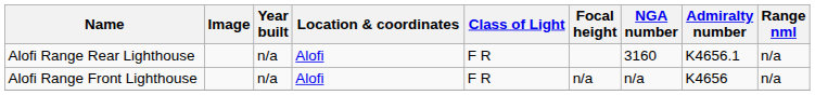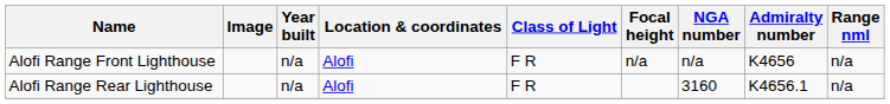 <table class="wikitable sortable" style="width:100%">
 <tr>
 <th>Name</th>
 <th>Image</th>
 <th>Year<br>built</th>
 <th>Location & coordinates</th>
 <th><a href='#'>Class of Light</a></th>
 <th>Focal<br>height</th>
 <th><a href='#'>NGA</a><br>number</th>
 <th><a href='#'>Admiralty</a><br>number</th>
 <th>Range<br><a href='#'>nml</a></th>
 </tr>
 <tr>
+<td>Alofi Range Front Lighthouse</td>
+<td> </td>
+<td>n/a</td>
+<td><a href='#'>Alofi</a><br> </td>
+<td>F R</td>
+<td>n/a</td>
+<td>n/a</td>
+<td>K4656</td>
+<td>n/a</td>
+</tr>
+<tr>
 <td>Alofi Range Rear Lighthouse</td>
 <td></td>
 <td>n/a</td>
 <td><a href='#'>Alofi</a><br> </td>
 <td>F R</td>
 <td></td>
 <td>3160</td>
 <td>K4656.1</td>
 <td>n/a</td>
 </tr>
 <tr>
-<td>Alofi Range Front Lighthouse</td>
-<td> </td>
-<td>n/a</td>
-<td><a href='#'>Alofi</a><br> </td>
-<td>F R</td>
-<td>n/a</td>
-<td>n/a</td>
-<td>K4656</td>
-<td>n/a</td>
-</tr>
-<tr>
 </tr>
 </table>
